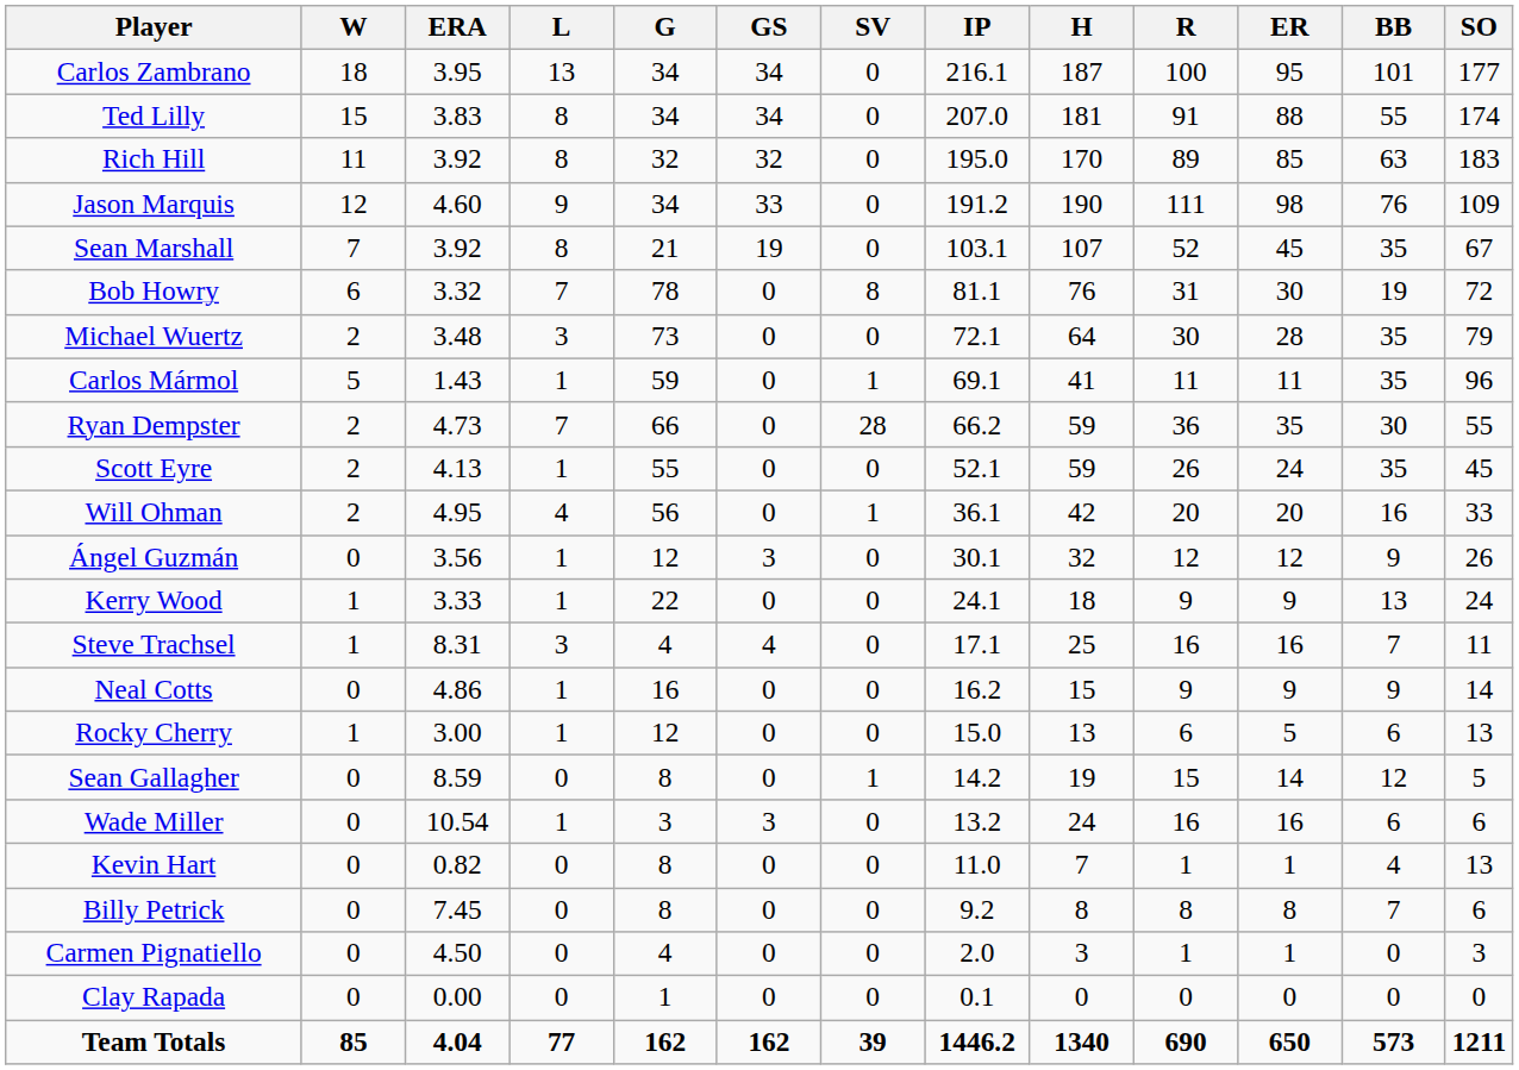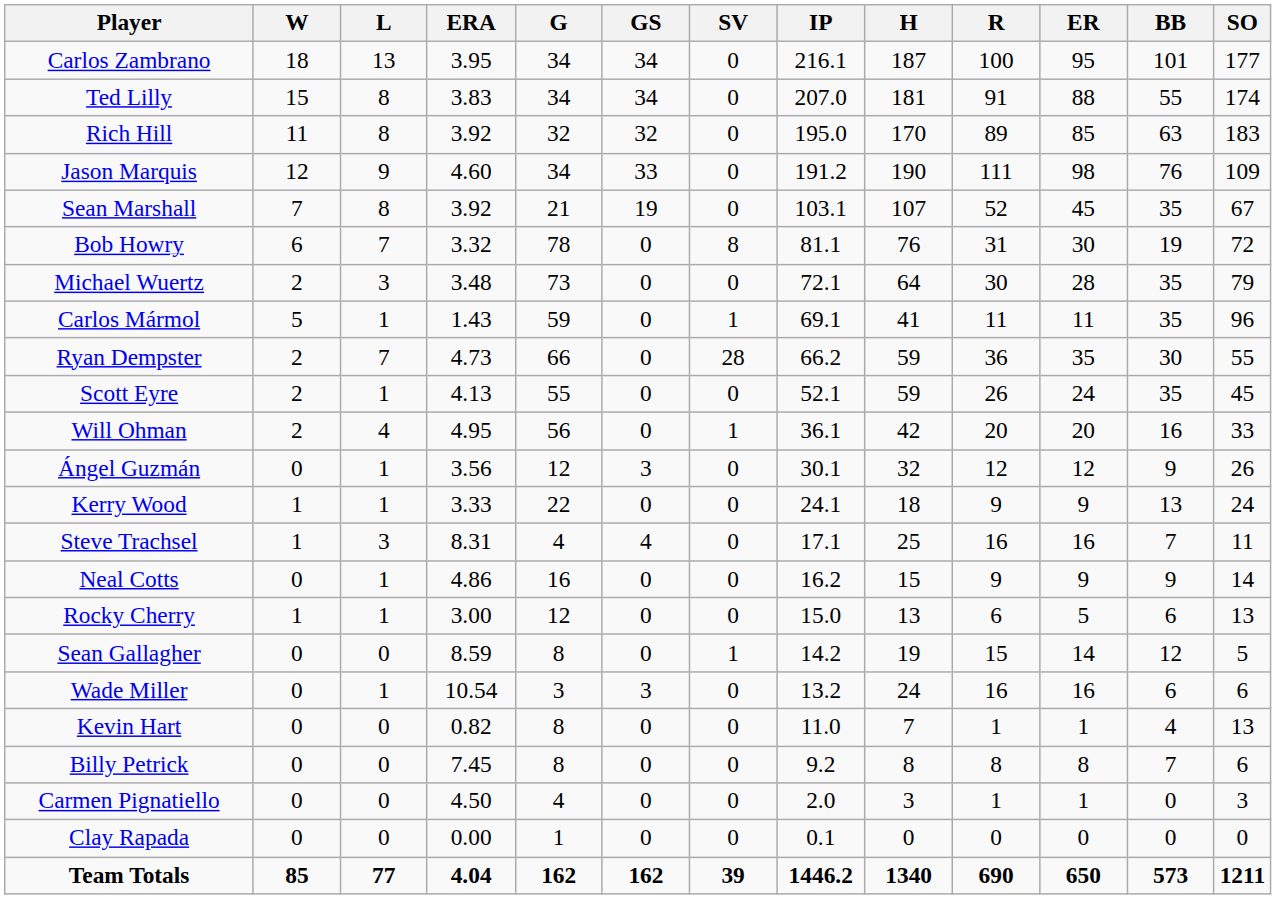 <table class=wikitable style="text-align:center">
 <tr>
 <th bgcolor=#DDDDFF; width="20%">Player</th>
 <th bgcolor=#DDDDFF; width="7%">W</th>
+<th bgcolor=#DDDDFF; width="7%">L</th>
 <th bgcolor=#DDDDFF; width="7%">ERA</th>
-<th bgcolor=#DDDDFF; width="7%">L</th>
 <th bgcolor=#DDDDFF; width="7%">G</th>
 <th bgcolor=#DDDDFF; width="7%">GS</th>
 <th bgcolor=#DDDDFF; width="7%">SV</th>
 <th bgcolor=#DDDDFF; width="7%">IP</th>
 <th bgcolor=#DDDDFF; width="7%">H</th>
 <th bgcolor=#DDDDFF; width="7%">R</th>
 <th bgcolor=#DDDDFF; width="7%">ER</th>
 <th bgcolor=#DDDDFF; width="7%">BB</th>
 <th bgcolor=#DDDDFF; width="7%">SO</th>
 </tr>
 <tr>
 <td><a href='#'>Carlos Zambrano</a></td>
 <td>18</td>
+<td>13</td>
 <td>3.95</td>
-<td>13</td>
 <td>34</td>
 <td>34</td>
 <td>0</td>
 <td>216.1</td>
 <td>187</td>
 <td>100</td>
 <td>95</td>
 <td>101</td>
 <td>177</td>
 </tr>
 <tr>
 <td><a href='#'>Ted Lilly</a></td>
 <td>15</td>
+<td>8</td>
 <td>3.83</td>
-<td>8</td>
 <td>34</td>
 <td>34</td>
 <td>0</td>
 <td>207.0</td>
 <td>181</td>
 <td>91</td>
 <td>88</td>
 <td>55</td>
 <td>174</td>
 </tr>
 <tr>
 <td><a href='#'>Rich Hill</a></td>
 <td>11</td>
+<td>8</td>
 <td>3.92</td>
-<td>8</td>
 <td>32</td>
 <td>32</td>
 <td>0</td>
 <td>195.0</td>
 <td>170</td>
 <td>89</td>
 <td>85</td>
 <td>63</td>
 <td>183</td>
 </tr>
 <tr>
 <td><a href='#'>Jason Marquis</a></td>
 <td>12</td>
+<td>9</td>
 <td>4.60</td>
-<td>9</td>
 <td>34</td>
 <td>33</td>
 <td>0</td>
 <td>191.2</td>
 <td>190</td>
 <td>111</td>
 <td>98</td>
 <td>76</td>
 <td>109</td>
 </tr>
 <tr>
 <td><a href='#'>Sean Marshall</a></td>
 <td>7</td>
+<td>8</td>
 <td>3.92</td>
-<td>8</td>
 <td>21</td>
 <td>19</td>
 <td>0</td>
 <td>103.1</td>
 <td>107</td>
 <td>52</td>
 <td>45</td>
 <td>35</td>
 <td>67</td>
 </tr>
 <tr>
 <td><a href='#'>Bob Howry</a></td>
 <td>6</td>
+<td>7</td>
 <td>3.32</td>
-<td>7</td>
 <td>78</td>
 <td>0</td>
 <td>8</td>
 <td>81.1</td>
 <td>76</td>
 <td>31</td>
 <td>30</td>
 <td>19</td>
 <td>72</td>
 </tr>
 <tr>
 <td><a href='#'>Michael Wuertz</a></td>
 <td>2</td>
+<td>3</td>
 <td>3.48</td>
-<td>3</td>
 <td>73</td>
 <td>0</td>
 <td>0</td>
 <td>72.1</td>
 <td>64</td>
 <td>30</td>
 <td>28</td>
 <td>35</td>
 <td>79</td>
 </tr>
 <tr>
 <td><a href='#'>Carlos Mármol</a></td>
 <td>5</td>
+<td>1</td>
 <td>1.43</td>
-<td>1</td>
 <td>59</td>
 <td>0</td>
 <td>1</td>
 <td>69.1</td>
 <td>41</td>
 <td>11</td>
 <td>11</td>
 <td>35</td>
 <td>96</td>
 </tr>
 <tr>
 <td><a href='#'>Ryan Dempster</a></td>
 <td>2</td>
+<td>7</td>
 <td>4.73</td>
-<td>7</td>
 <td>66</td>
 <td>0</td>
 <td>28</td>
 <td>66.2</td>
 <td>59</td>
 <td>36</td>
 <td>35</td>
 <td>30</td>
 <td>55</td>
 </tr>
 <tr>
 <td><a href='#'>Scott Eyre</a></td>
 <td>2</td>
+<td>1</td>
 <td>4.13</td>
-<td>1</td>
 <td>55</td>
 <td>0</td>
 <td>0</td>
 <td>52.1</td>
 <td>59</td>
 <td>26</td>
 <td>24</td>
 <td>35</td>
 <td>45</td>
 </tr>
 <tr>
 <td><a href='#'>Will Ohman</a></td>
 <td>2</td>
+<td>4</td>
 <td>4.95</td>
-<td>4</td>
 <td>56</td>
 <td>0</td>
 <td>1</td>
 <td>36.1</td>
 <td>42</td>
 <td>20</td>
 <td>20</td>
 <td>16</td>
 <td>33</td>
 </tr>
 <tr>
 <td><a href='#'>Ángel Guzmán</a></td>
 <td>0</td>
+<td>1</td>
 <td>3.56</td>
-<td>1</td>
 <td>12</td>
 <td>3</td>
 <td>0</td>
 <td>30.1</td>
 <td>32</td>
 <td>12</td>
 <td>12</td>
 <td>9</td>
 <td>26</td>
 </tr>
 <tr>
 <td><a href='#'>Kerry Wood</a></td>
 <td>1</td>
+<td>1</td>
 <td>3.33</td>
-<td>1</td>
 <td>22</td>
 <td>0</td>
 <td>0</td>
 <td>24.1</td>
 <td>18</td>
 <td>9</td>
 <td>9</td>
 <td>13</td>
 <td>24</td>
 </tr>
 <tr>
 <td><a href='#'>Steve Trachsel</a></td>
 <td>1</td>
+<td>3</td>
 <td>8.31</td>
-<td>3</td>
 <td>4</td>
 <td>4</td>
 <td>0</td>
 <td>17.1</td>
 <td>25</td>
 <td>16</td>
 <td>16</td>
 <td>7</td>
 <td>11</td>
 </tr>
 <tr>
 <td><a href='#'>Neal Cotts</a></td>
 <td>0</td>
+<td>1</td>
 <td>4.86</td>
-<td>1</td>
 <td>16</td>
 <td>0</td>
 <td>0</td>
 <td>16.2</td>
 <td>15</td>
 <td>9</td>
 <td>9</td>
 <td>9</td>
 <td>14</td>
 </tr>
 <tr>
 <td><a href='#'>Rocky Cherry</a></td>
 <td>1</td>
+<td>1</td>
 <td>3.00</td>
-<td>1</td>
 <td>12</td>
 <td>0</td>
 <td>0</td>
 <td>15.0</td>
 <td>13</td>
 <td>6</td>
 <td>5</td>
 <td>6</td>
 <td>13</td>
 </tr>
 <tr>
 <td><a href='#'>Sean Gallagher</a></td>
 <td>0</td>
+<td>0</td>
 <td>8.59</td>
-<td>0</td>
 <td>8</td>
 <td>0</td>
 <td>1</td>
 <td>14.2</td>
 <td>19</td>
 <td>15</td>
 <td>14</td>
 <td>12</td>
 <td>5</td>
 </tr>
 <tr>
 <td><a href='#'>Wade Miller</a></td>
 <td>0</td>
+<td>1</td>
 <td>10.54</td>
-<td>1</td>
 <td>3</td>
 <td>3</td>
 <td>0</td>
 <td>13.2</td>
 <td>24</td>
 <td>16</td>
 <td>16</td>
 <td>6</td>
 <td>6</td>
 </tr>
 <tr>
 <td><a href='#'>Kevin Hart</a></td>
 <td>0</td>
+<td>0</td>
 <td>0.82</td>
-<td>0</td>
 <td>8</td>
 <td>0</td>
 <td>0</td>
 <td>11.0</td>
 <td>7</td>
 <td>1</td>
 <td>1</td>
 <td>4</td>
 <td>13</td>
 </tr>
 <tr>
 <td><a href='#'>Billy Petrick</a></td>
 <td>0</td>
+<td>0</td>
 <td>7.45</td>
-<td>0</td>
 <td>8</td>
 <td>0</td>
 <td>0</td>
 <td>9.2</td>
 <td>8</td>
 <td>8</td>
 <td>8</td>
 <td>7</td>
 <td>6</td>
 </tr>
 <tr>
 <td><a href='#'>Carmen Pignatiello</a></td>
 <td>0</td>
+<td>0</td>
 <td>4.50</td>
-<td>0</td>
 <td>4</td>
 <td>0</td>
 <td>0</td>
 <td>2.0</td>
 <td>3</td>
 <td>1</td>
 <td>1</td>
 <td>0</td>
 <td>3</td>
 </tr>
 <tr>
 <td><a href='#'>Clay Rapada</a></td>
 <td>0</td>
+<td>0</td>
 <td>0.00</td>
-<td>0</td>
 <td>1</td>
 <td>0</td>
 <td>0</td>
 <td>0.1</td>
 <td>0</td>
 <td>0</td>
 <td>0</td>
 <td>0</td>
 <td>0</td>
 </tr>
 <tr>
 <td><strong>Team Totals</strong></td>
 <td><strong>85</strong></td>
+<td><strong>77</strong></td>
 <td><strong>4.04</strong></td>
-<td><strong>77</strong></td>
 <td><strong>162</strong></td>
 <td><strong>162</strong></td>
 <td><strong>39</strong></td>
 <td><strong>1446.2</strong></td>
 <td><strong>1340</strong></td>
 <td><strong>690</strong></td>
 <td><strong>650</strong></td>
 <td><strong>573</strong></td>
 <td><strong>1211</strong></td>
 </tr>
 </table>
